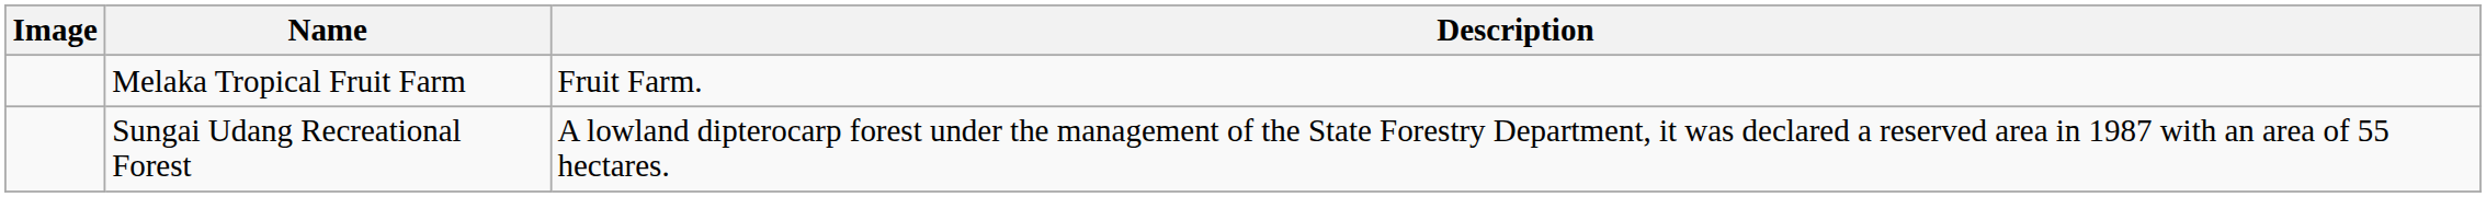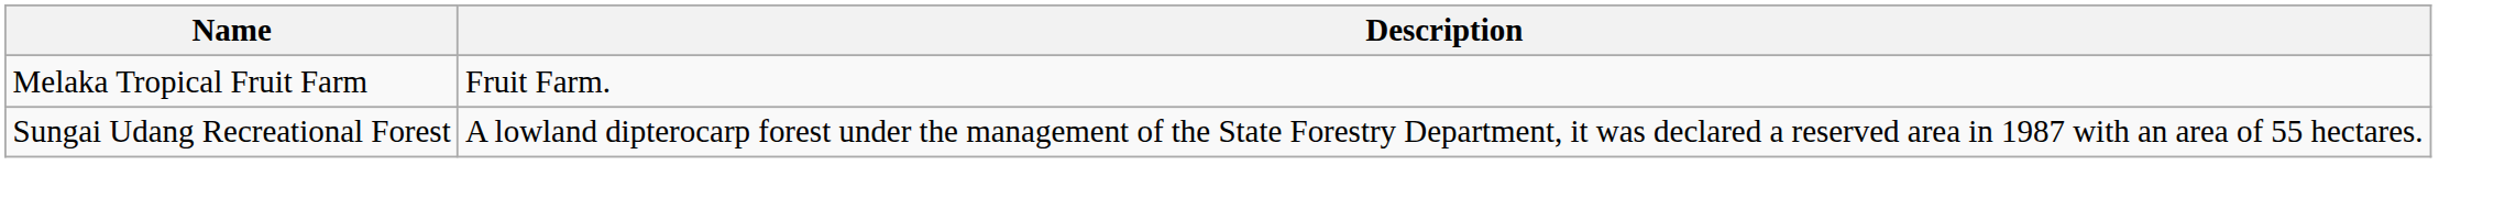 <table class="wikitable">
 <tr>
-<th>Image</th>
 <th>Name</th>
 <th>Description</th>
 </tr>
 <tr>
-<td></td>
 <td>Melaka Tropical Fruit Farm</td>
 <td>Fruit Farm.</td>
 </tr>
 <tr>
-<td></td>
 <td>Sungai Udang Recreational Forest</td>
 <td>A lowland dipterocarp forest under the management of the State Forestry Department, it was declared a reserved area in 1987 with an area of 55 hectares.</td>
 </tr>
 </table>
